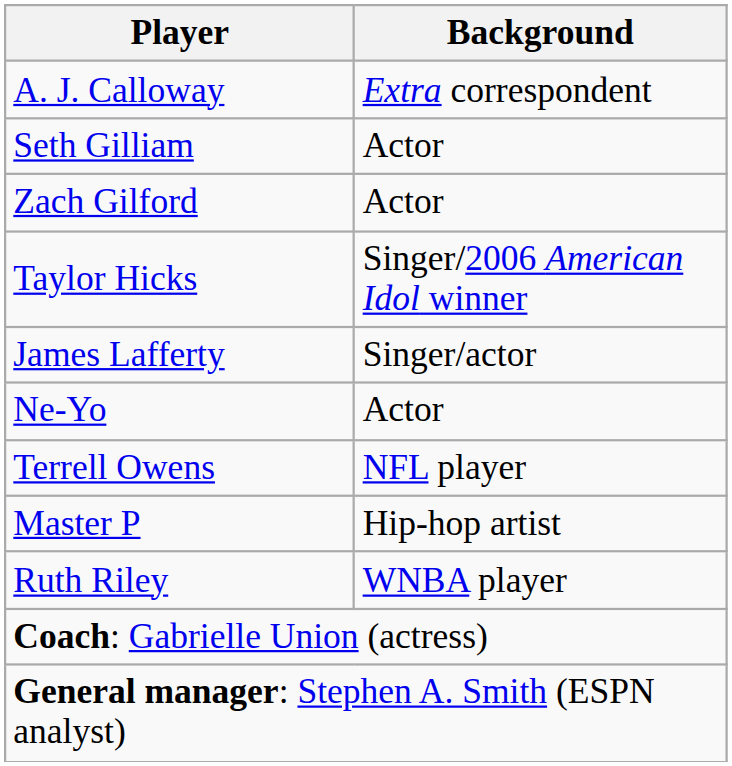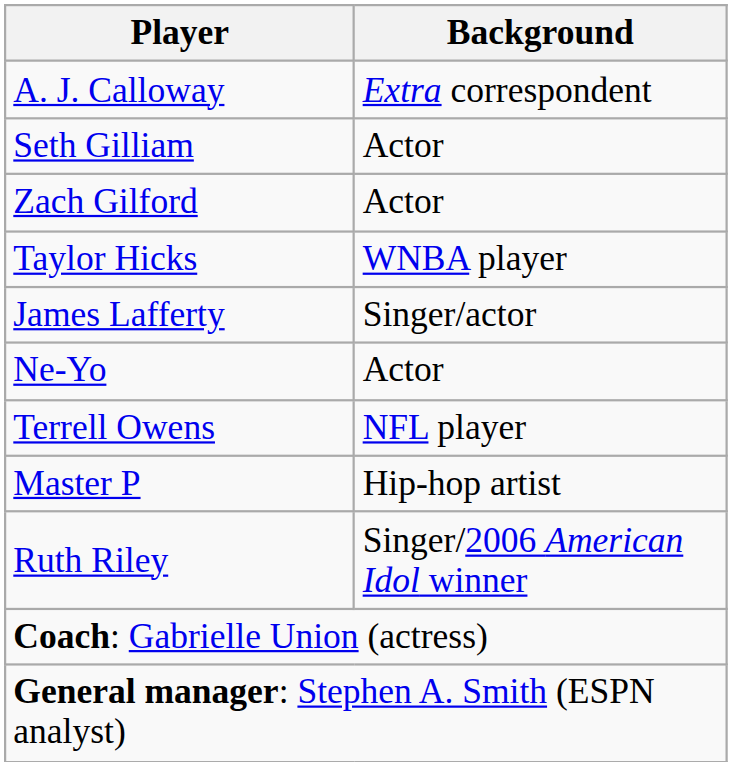 <table class="wikitable">
 <tr>
 <th width=150>Player</th>
 <th width=160>Background</th>
 </tr>
 <tr>
 <td><a href='#'>A. J. Calloway</a></td>
 <td><em><a href='#'>Extra</a></em> correspondent</td>
 </tr>
 <tr>
 <td><a href='#'>Seth Gilliam</a></td>
 <td>Actor</td>
 </tr>
 <tr>
 <td><a href='#'>Zach Gilford</a></td>
 <td>Actor</td>
 </tr>
 <tr>
 <td><a href='#'>Taylor Hicks</a></td>
-<td>Singer/<a href='#'>2006 <em>American Idol</em> winner</a></td>
+<td><a href='#'>WNBA</a> player</td>
 </tr>
 <tr>
 <td><a href='#'>James Lafferty</a></td>
 <td>Singer/actor</td>
 </tr>
 <tr>
 <td><a href='#'>Ne-Yo</a></td>
 <td>Actor</td>
 </tr>
 <tr>
 <td><a href='#'>Terrell Owens</a></td>
 <td><a href='#'>NFL</a> player</td>
 </tr>
 <tr>
 <td><a href='#'>Master P</a></td>
 <td>Hip-hop artist</td>
 </tr>
 <tr>
 <td><a href='#'>Ruth Riley</a></td>
-<td><a href='#'>WNBA</a> player</td>
+<td>Singer/<a href='#'>2006 <em>American Idol</em> winner</a></td>
 </tr>
 <tr>
 <td colspan="3"><strong>Coach</strong>: <a href='#'>Gabrielle Union</a> (actress)</td>
 </tr>
 <tr>
 <td colspan="3"><strong>General manager</strong>: <a href='#'>Stephen A. Smith</a> (ESPN analyst)</td>
 </tr>
 </table>
